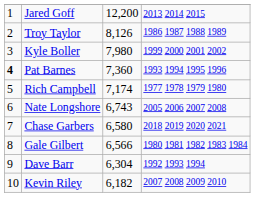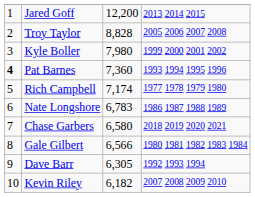 <table class="wikitable">
 <tr>
 </tr>
 <tr>
 <td>1</td>
 <td><a href='#'>Jared Goff</a></td>
 <td>12,200</td>
 <td style="font-size:80%;"><a href='#'>2013</a> <a href='#'>2014</a> <a href='#'>2015</a></td>
 </tr>
 <tr>
 <td>2</td>
 <td><a href='#'>Troy Taylor</a></td>
-<td>8,126</td>
-<td style="font-size:80%;"><a href='#'>1986</a> <a href='#'>1987</a> <a href='#'>1988</a> <a href='#'>1989</a></td>
+<td>8,828</td>
+<td style="font-size:80%;"><a href='#'>2005</a> <a href='#'>2006</a> <a href='#'>2007</a> <a href='#'>2008</a></td>
 </tr>
 <tr>
 <td>3</td>
 <td><a href='#'>Kyle Boller</a></td>
 <td>7,980</td>
 <td style="font-size:80%;"><a href='#'>1999</a> <a href='#'>2000</a> <a href='#'>2001</a> <a href='#'>2002</a></td>
 </tr>
 <tr>
 <td><strong>4</strong></td>
 <td><a href='#'>Pat Barnes</a></td>
 <td>7,360</td>
 <td style="font-size:80%;"><a href='#'>1993</a> <a href='#'>1994</a> <a href='#'>1995</a> <a href='#'>1996</a></td>
 </tr>
 <tr>
 <td>5</td>
 <td><a href='#'>Rich Campbell</a></td>
 <td>7,174</td>
 <td style="font-size:80%;"><a href='#'>1977</a> <a href='#'>1978</a> <a href='#'>1979</a> <a href='#'>1980</a></td>
 </tr>
 <tr>
 <td>6</td>
 <td><a href='#'>Nate Longshore</a></td>
-<td>6,743</td>
-<td style="font-size:80%;"><a href='#'>2005</a> <a href='#'>2006</a> <a href='#'>2007</a> <a href='#'>2008</a></td>
+<td>6,783</td>
+<td style="font-size:80%;"><a href='#'>1986</a> <a href='#'>1987</a> <a href='#'>1988</a> <a href='#'>1989</a></td>
 </tr>
 <tr>
 <td>7</td>
 <td><a href='#'>Chase Garbers</a></td>
 <td>6,580</td>
 <td style="font-size:80%;"><a href='#'>2018</a> <a href='#'>2019</a> <a href='#'>2020</a> <a href='#'>2021</a></td>
 </tr>
 <tr>
 <td>8</td>
 <td><a href='#'>Gale Gilbert</a></td>
 <td>6,566</td>
 <td style="font-size:80%;"><a href='#'>1980</a> <a href='#'>1981</a> <a href='#'>1982</a> <a href='#'>1983</a> <a href='#'>1984</a></td>
 </tr>
 <tr>
 <td>9</td>
 <td><a href='#'>Dave Barr</a></td>
-<td>6,304</td>
+<td>6,305</td>
 <td style="font-size:80%;"><a href='#'>1992</a> <a href='#'>1993</a> <a href='#'>1994</a></td>
 </tr>
 <tr>
 <td>10</td>
 <td><a href='#'>Kevin Riley</a></td>
 <td>6,182</td>
 <td style="font-size:80%;"><a href='#'>2007</a> <a href='#'>2008</a> <a href='#'>2009</a> <a href='#'>2010</a></td>
 </tr>
 </table>
